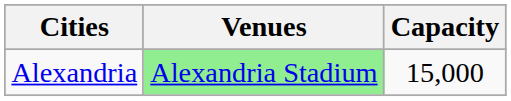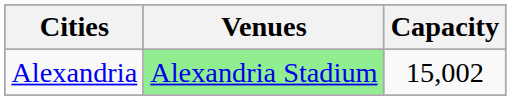 <table class="wikitable">
 <tr>
 <th>Cities</th>
 <th>Venues</th>
 <th>Capacity</th>
 </tr>
 <tr>
 <td rowspan=2><a href='#'>Alexandria</a></td>
 <td style="background: lightgreen;"><a href='#'>Alexandria Stadium</a></td>
-<td align="center">15,000</td>
+<td align="center">15,002</td>
 </tr>
 </table>
